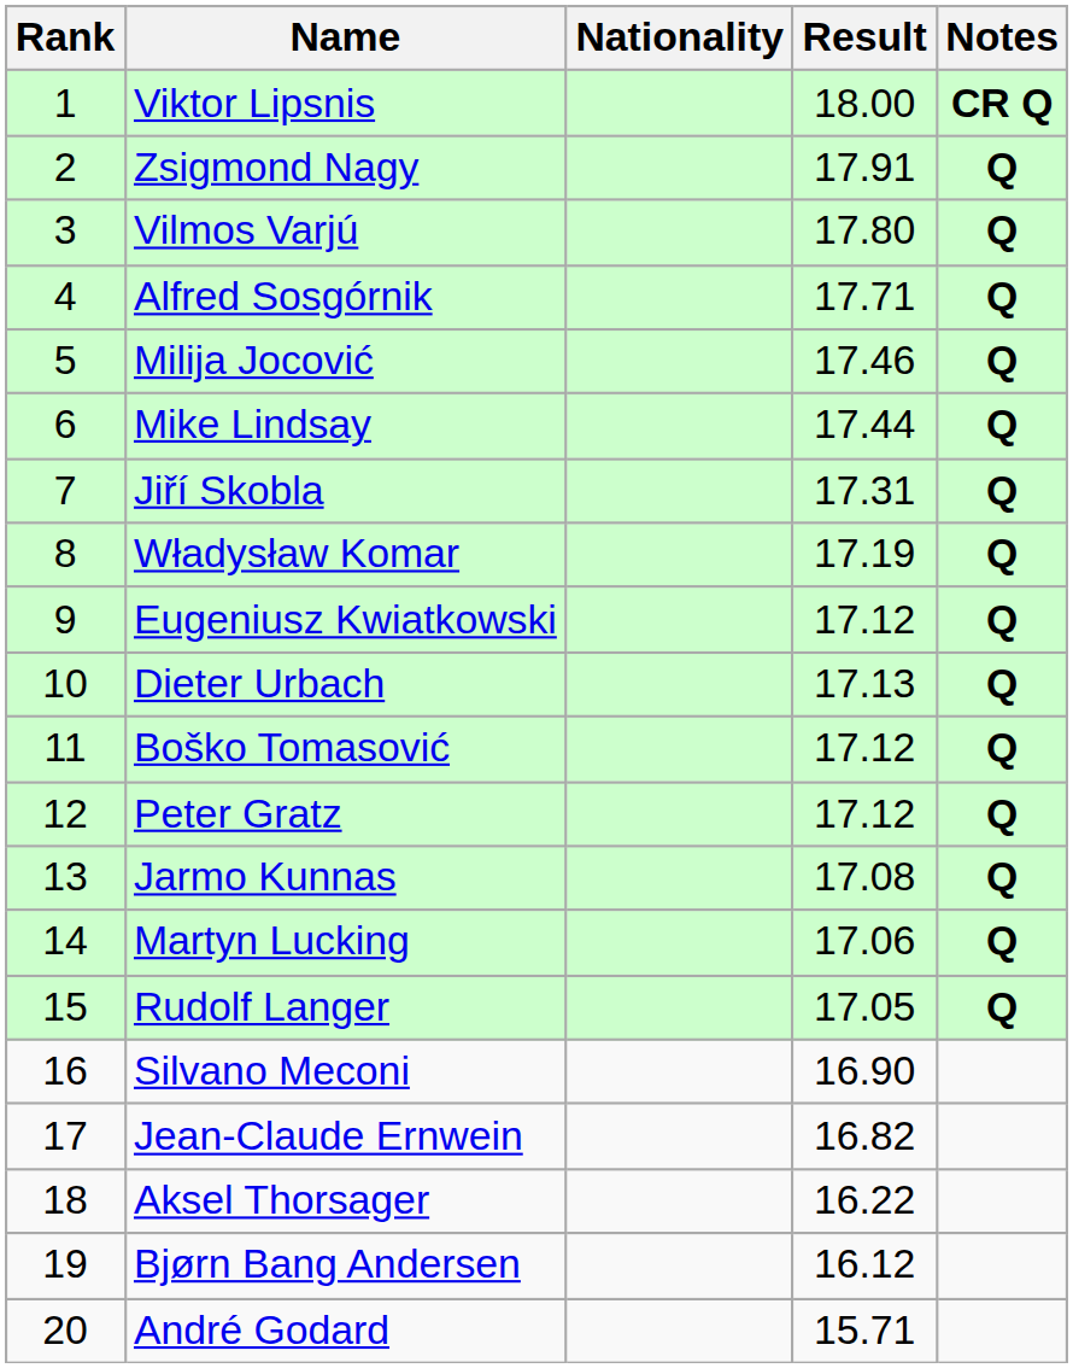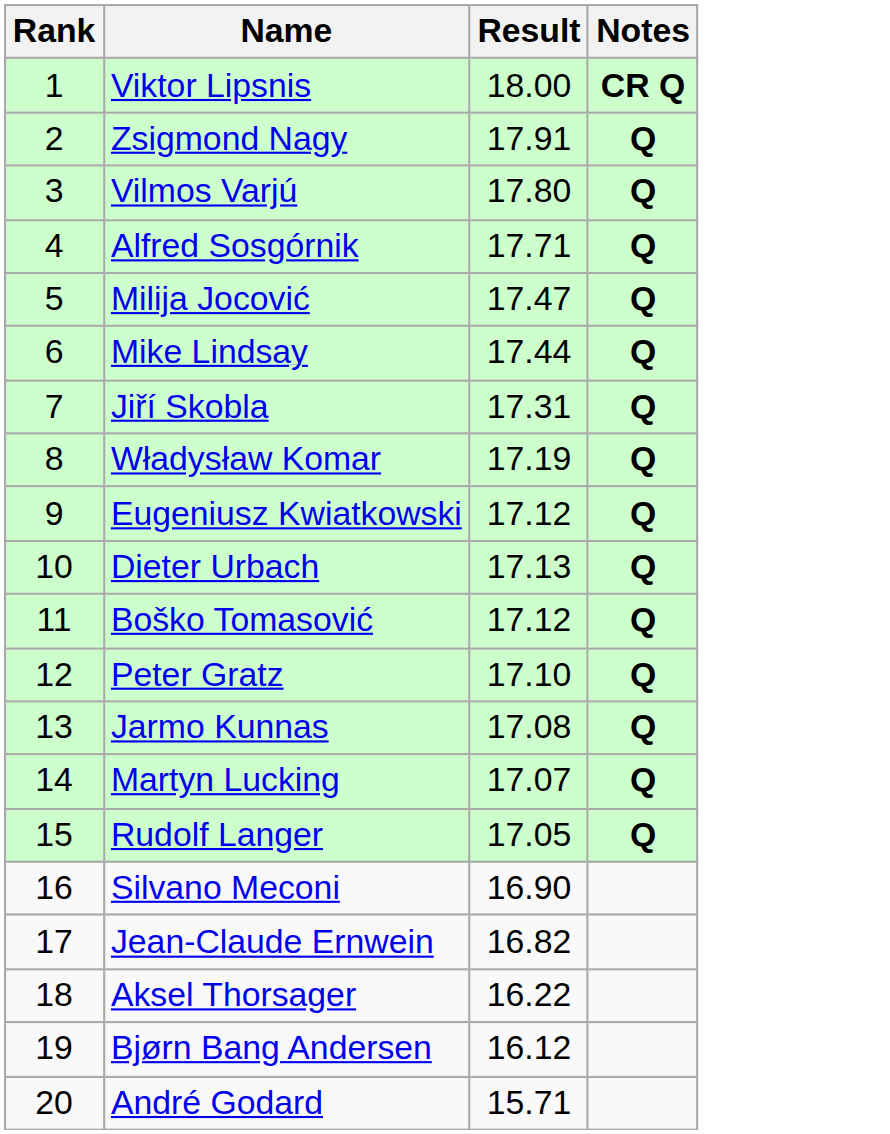 <table class="wikitable sortable" style="text-align:center">
 <tr>
 <th>Rank</th>
 <th>Name</th>
-<th>Nationality</th>
 <th>Result</th>
 <th>Notes</th>
 </tr>
 <tr bgcolor=ccffcc>
 <td>1</td>
 <td align=left><a href='#'>Viktor Lipsnis</a></td>
-<td align=left></td>
 <td>18.00</td>
 <td><strong>CR Q</strong></td>
 </tr>
 <tr bgcolor=ccffcc>
 <td>2</td>
 <td align=left><a href='#'>Zsigmond Nagy</a></td>
-<td align=left></td>
 <td>17.91</td>
 <td><strong>Q</strong></td>
 </tr>
 <tr bgcolor=ccffcc>
 <td>3</td>
 <td align=left><a href='#'>Vilmos Varjú</a></td>
-<td align=left></td>
 <td>17.80</td>
 <td><strong>Q</strong></td>
 </tr>
 <tr bgcolor=ccffcc>
 <td>4</td>
 <td align=left><a href='#'>Alfred Sosgórnik</a></td>
-<td align=left></td>
 <td>17.71</td>
 <td><strong>Q</strong></td>
 </tr>
 <tr bgcolor=ccffcc>
 <td>5</td>
 <td align=left><a href='#'>Milija Jocović</a></td>
-<td align=left></td>
-<td>17.46</td>
+<td>17.47</td>
 <td><strong>Q</strong></td>
 </tr>
 <tr bgcolor=ccffcc>
 <td>6</td>
 <td align=left><a href='#'>Mike Lindsay</a></td>
-<td align=left></td>
 <td>17.44</td>
 <td><strong>Q</strong></td>
 </tr>
 <tr bgcolor=ccffcc>
 <td>7</td>
 <td align=left><a href='#'>Jiří Skobla</a></td>
-<td align=left></td>
 <td>17.31</td>
 <td><strong>Q</strong></td>
 </tr>
 <tr bgcolor=ccffcc>
 <td>8</td>
 <td align=left><a href='#'>Władysław Komar</a></td>
-<td align=left></td>
 <td>17.19</td>
 <td><strong>Q</strong></td>
 </tr>
 <tr bgcolor=ccffcc>
 <td>9</td>
 <td align=left><a href='#'>Eugeniusz Kwiatkowski</a></td>
-<td align=left></td>
 <td>17.12</td>
 <td><strong>Q</strong></td>
 </tr>
 <tr bgcolor=ccffcc>
 <td>10</td>
 <td align=left><a href='#'>Dieter Urbach</a></td>
-<td align=left></td>
 <td>17.13</td>
 <td><strong>Q</strong></td>
 </tr>
 <tr bgcolor=ccffcc>
 <td>11</td>
 <td align=left><a href='#'>Boško Tomasović</a></td>
-<td align=left></td>
 <td>17.12</td>
 <td><strong>Q</strong></td>
 </tr>
 <tr bgcolor=ccffcc>
 <td>12</td>
 <td align=left><a href='#'>Peter Gratz</a></td>
-<td align=left></td>
-<td>17.12</td>
+<td>17.10</td>
 <td><strong>Q</strong></td>
 </tr>
 <tr bgcolor=ccffcc>
 <td>13</td>
 <td align=left><a href='#'>Jarmo Kunnas</a></td>
-<td align=left></td>
 <td>17.08</td>
 <td><strong>Q</strong></td>
 </tr>
 <tr bgcolor=ccffcc>
 <td>14</td>
 <td align=left><a href='#'>Martyn Lucking</a></td>
-<td align=left></td>
-<td>17.06</td>
+<td>17.07</td>
 <td><strong>Q</strong></td>
 </tr>
 <tr bgcolor=ccffcc>
 <td>15</td>
 <td align=left><a href='#'>Rudolf Langer</a></td>
-<td align=left></td>
 <td>17.05</td>
 <td><strong>Q</strong></td>
 </tr>
 <tr>
 <td>16</td>
 <td align=left><a href='#'>Silvano Meconi</a></td>
-<td align=left></td>
 <td>16.90</td>
 <td></td>
 </tr>
 <tr>
 <td>17</td>
 <td align=left><a href='#'>Jean-Claude Ernwein</a></td>
-<td align=left></td>
 <td>16.82</td>
 <td></td>
 </tr>
 <tr>
 <td>18</td>
 <td align=left><a href='#'>Aksel Thorsager</a></td>
-<td align=left></td>
 <td>16.22</td>
 <td></td>
 </tr>
 <tr>
 <td>19</td>
 <td align=left><a href='#'>Bjørn Bang Andersen</a></td>
-<td align=left></td>
 <td>16.12</td>
 <td></td>
 </tr>
 <tr>
 <td>20</td>
 <td align=left><a href='#'>André Godard</a></td>
-<td align=left></td>
 <td>15.71</td>
 <td></td>
 </tr>
 </table>
